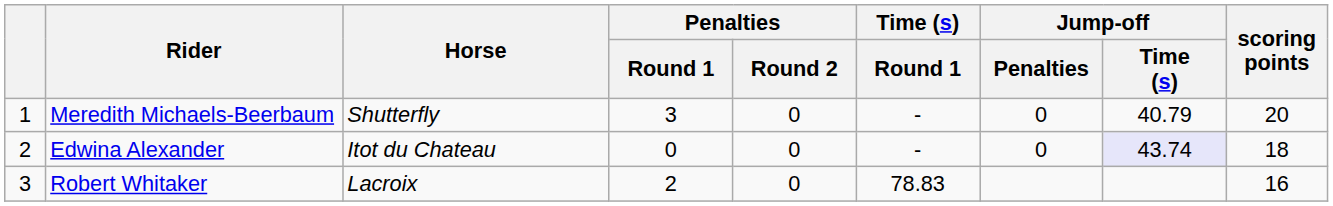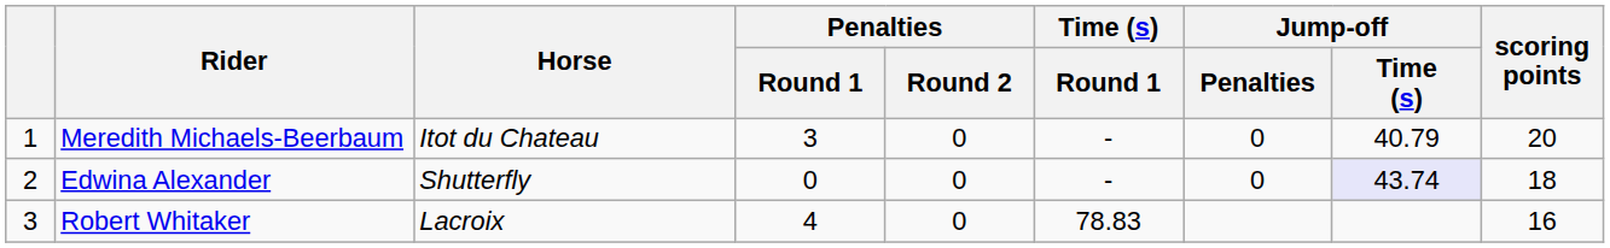 <table class="wikitable" style="font-size: 90%">
 <tr>
 <th rowspan=2 width=20></th>
 <th rowspan=2 width=190>Rider</th>
 <th rowspan=2 width=170>Horse</th>
 <th colspan=2>Penalties</th>
 <th>Time (<a href='#'>s</a>)</th>
 <th colspan=2>Jump-off</th>
 <th rowspan=2 width=60>scoring<br>points</th>
 </tr>
 <tr>
 <th width=75>Round 1</th>
 <th width=75>Round 2</th>
 <th width=75>Round 1</th>
 <th width=75>Penalties</th>
 <th width=75>Time<br>(<a href='#'>s</a>)</th>
 </tr>
 <tr>
 <td align=center>1</td>
 <td> <a href='#'>Meredith Michaels-Beerbaum</a></td>
-<td><em>Shutterfly</em></td>
+<td><em>Itot du Chateau</em></td>
 <td align=center>3</td>
 <td align=center>0</td>
 <td align=center>-</td>
 <td align=center>0</td>
 <td align=center>40.79</td>
 <td align=center>20</td>
 </tr>
 <tr>
 <td align=center>2</td>
 <td> <a href='#'>Edwina Alexander</a></td>
-<td><em>Itot du Chateau</em></td>
+<td><em>Shutterfly</em></td>
 <td align=center>0</td>
 <td align=center>0</td>
 <td align=center>-</td>
 <td align=center>0</td>
 <td align=center style="background: lavender;">43.74</td>
 <td align=center>18</td>
 </tr>
 <tr>
 <td align=center>3</td>
 <td> <a href='#'>Robert Whitaker</a></td>
 <td><em>Lacroix</em></td>
-<td align=center>2</td>
+<td align=center>4</td>
 <td align=center>0</td>
 <td align=center>78.83</td>
 <td align=center></td>
 <td align=center></td>
 <td align=center>16</td>
 </tr>
 </table>
